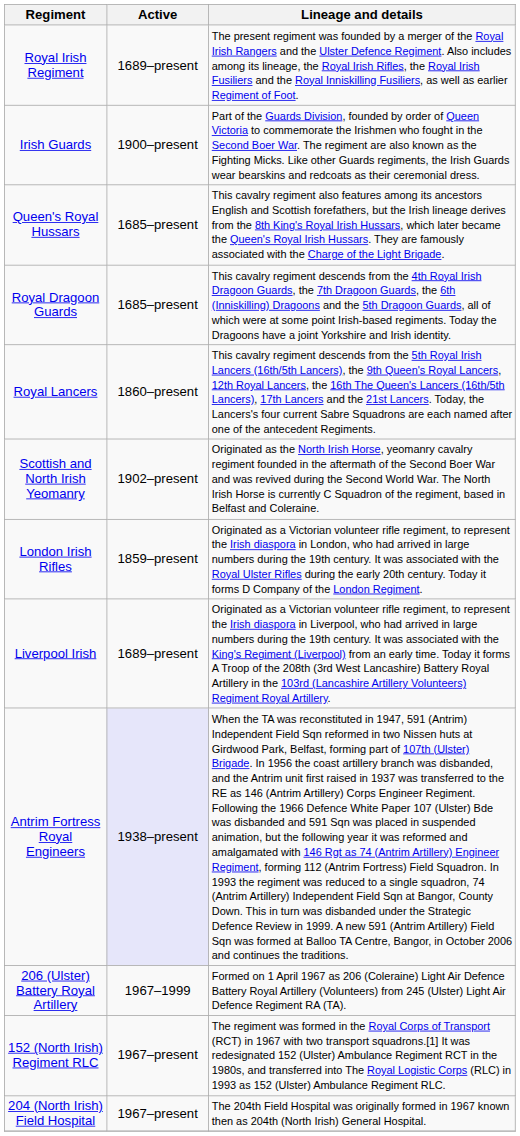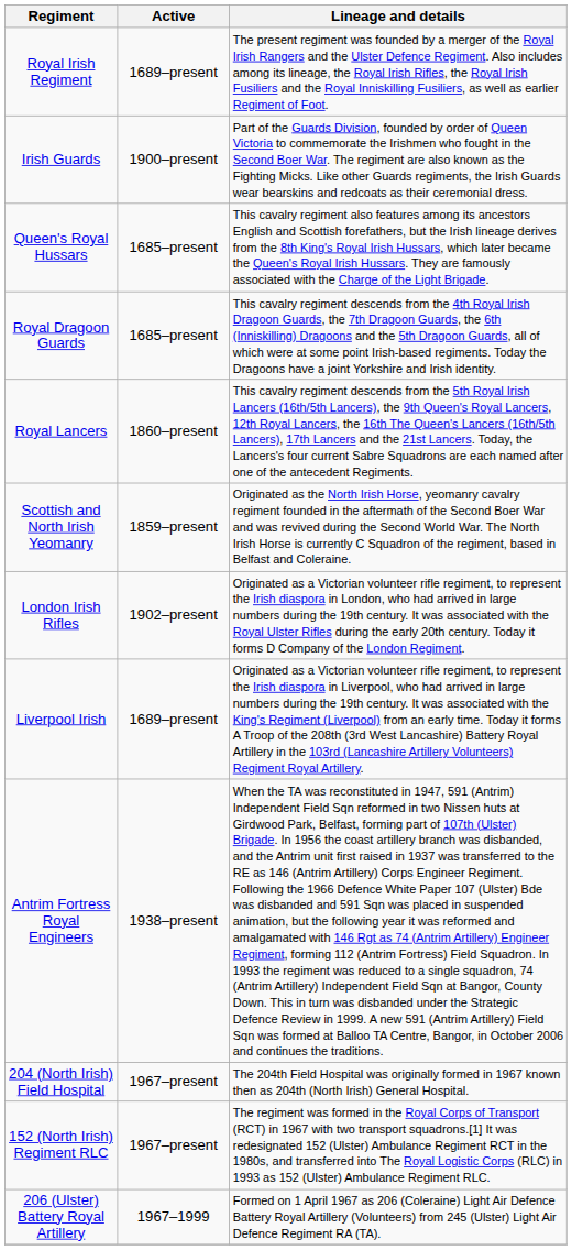 <table style="width:100%;" class="wikitable">
 <tr>
 <th style="width:20%;">Regiment</th>
 <th style="width:20%;">Active</th>
 <th style="width:60%;">Lineage and details</th>
 </tr>
 <tr>
 <td style="text-align:center;"><a href='#'>Royal Irish Regiment</a></td>
 <td style="text-align:center;">1689–present</td>
 <td><small>The present regiment was founded by a merger of the <a href='#'>Royal Irish Rangers</a> and the <a href='#'>Ulster Defence Regiment</a>. Also includes among its lineage, the <a href='#'>Royal Irish Rifles</a>, the <a href='#'>Royal Irish Fusiliers</a> and the <a href='#'>Royal Inniskilling Fusiliers</a>, as well as earlier <a href='#'>Regiment of Foot</a>.</small></td>
 </tr>
 <tr>
 <td style="text-align:center;"><a href='#'>Irish Guards</a></td>
 <td style="text-align:center;">1900–present</td>
 <td><small>Part of the <a href='#'>Guards Division</a>, founded by order of <a href='#'>Queen Victoria</a> to commemorate the Irishmen who fought in the <a href='#'>Second Boer War</a>. The regiment are also known as the Fighting Micks. Like other Guards regiments, the Irish Guards wear bearskins and redcoats as their ceremonial dress.</small></td>
 </tr>
 <tr>
 <td style="text-align:center;"><a href='#'>Queen's Royal Hussars</a></td>
 <td style="text-align:center;">1685–present</td>
 <td><small>This cavalry regiment also features among its ancestors English and Scottish forefathers, but the Irish lineage derives from the <a href='#'>8th King's Royal Irish Hussars</a>, which later became the <a href='#'>Queen's Royal Irish Hussars</a>. They are famously associated with the <a href='#'>Charge of the Light Brigade</a>.</small></td>
 </tr>
 <tr>
 <td style="text-align:center;"><a href='#'>Royal Dragoon Guards</a></td>
 <td style="text-align:center;">1685–present</td>
 <td><small>This cavalry regiment descends from the <a href='#'>4th Royal Irish Dragoon Guards</a>, the <a href='#'>7th Dragoon Guards</a>, the <a href='#'>6th (Inniskilling) Dragoons</a> and the <a href='#'>5th Dragoon Guards</a>, all of which were at some point Irish-based regiments. Today the Dragoons have a joint Yorkshire and Irish identity.</small></td>
 </tr>
 <tr>
 <td style="text-align:center;"><a href='#'>Royal Lancers</a></td>
 <td style="text-align:center;">1860–present</td>
 <td><small>This cavalry regiment descends from the <a href='#'>5th Royal Irish Lancers (16th/5th Lancers)</a>, the <a href='#'>9th Queen's Royal Lancers</a>, <a href='#'>12th Royal Lancers</a>, the <a href='#'>16th The Queen's Lancers (16th/5th Lancers)</a>, <a href='#'>17th Lancers</a> and the <a href='#'>21st Lancers</a>. Today, the Lancers's four current Sabre Squadrons are each named after one of the antecedent Regiments.</small></td>
 </tr>
 <tr>
 <td style="text-align:center;"><a href='#'>Scottish and North Irish Yeomanry</a></td>
-<td style="text-align:center;">1902–present</td>
+<td style="text-align:center;">1859–present</td>
 <td><small>Originated as the <a href='#'>North Irish Horse</a>, yeomanry cavalry regiment founded in the aftermath of the Second Boer War and was revived during the Second World War. The North Irish Horse is currently C Squadron of the regiment, based in Belfast and Coleraine.</small></td>
 </tr>
 <tr>
 <td style="text-align:center;"><a href='#'>London Irish Rifles</a></td>
-<td style="text-align:center;">1859–present</td>
+<td style="text-align:center;">1902–present</td>
 <td><small>Originated as a Victorian volunteer rifle regiment, to represent the <a href='#'>Irish diaspora</a> in London, who had arrived in large numbers during the 19th century. It was associated with the <a href='#'>Royal Ulster Rifles</a> during the early 20th century. Today it forms D Company of the <a href='#'>London Regiment</a>.</small></td>
 </tr>
 <tr>
 <td style="text-align:center;"><a href='#'>Liverpool Irish</a></td>
 <td style="text-align:center;">1689–present</td>
 <td><small>Originated as a Victorian volunteer rifle regiment, to represent the <a href='#'>Irish diaspora</a> in Liverpool, who had arrived in large numbers during the 19th century. It was associated with the <a href='#'>King's Regiment (Liverpool)</a> from an early time. Today it forms A Troop of the 208th (3rd West Lancashire) Battery Royal Artillery in the <a href='#'>103rd (Lancashire Artillery Volunteers) Regiment Royal Artillery</a>.</small></td>
 </tr>
 <tr>
 <td style="text-align:center;"><a href='#'>Antrim Fortress Royal Engineers</a></td>
-<td style="background: lavender; text-align:center;">1938–present</td>
+<td style="text-align:center;">1938–present</td>
 <td><small>When the TA was reconstituted in 1947, 591 (Antrim) Independent Field Sqn reformed in two Nissen huts at Girdwood Park, Belfast, forming part of <a href='#'>107th (Ulster) Brigade</a>. In 1956 the coast artillery branch was disbanded, and the Antrim unit first raised in 1937 was transferred to the RE as 146 (Antrim Artillery) Corps Engineer Regiment. Following the 1966 Defence White Paper 107 (Ulster) Bde was disbanded and 591 Sqn was placed in suspended animation, but the following year it was reformed and amalgamated with <a href='#'>146 Rgt as 74 (Antrim Artillery) Engineer Regiment</a>, forming 112 (Antrim Fortress) Field Squadron. In 1993 the regiment was reduced to a single squadron, 74 (Antrim Artillery) Independent Field Sqn at Bangor, County Down. This in turn was disbanded under the Strategic Defence Review in 1999. A new 591 (Antrim Artillery) Field Sqn was formed at Balloo TA Centre, Bangor, in October 2006 and continues the traditions.</small></td>
+</tr>
+<tr>
+<td style="text-align:center;"><a href='#'>204 (North Irish) Field Hospital</a></td>
+<td style="text-align:center;">1967–present</td>
+<td><small>The 204th Field Hospital was originally formed in 1967 known then as 204th (North Irish) General Hospital.</small></td>
+</tr>
+<tr>
+<td style="text-align:center;"><a href='#'>152 (North Irish) Regiment RLC</a></td>
+<td style="text-align:center;">1967–present</td>
+<td><small>The regiment was formed in the <a href='#'>Royal Corps of Transport</a> (RCT) in 1967 with two transport squadrons.[1] It was redesignated 152 (Ulster) Ambulance Regiment RCT in the 1980s, and transferred into The <a href='#'>Royal Logistic Corps</a> (RLC) in 1993 as 152 (Ulster) Ambulance Regiment RLC.</small></td>
 </tr>
 <tr>
 <td style="text-align:center;"><a href='#'>206 (Ulster) Battery Royal Artillery</a></td>
 <td style="text-align:center;">1967–1999</td>
 <td><small>Formed on 1 April 1967 as 206 (Coleraine) Light Air Defence Battery Royal Artillery (Volunteers) from 245 (Ulster) Light Air Defence Regiment RA (TA).</small></td>
 </tr>
 <tr>
-<td style="text-align:center;"><a href='#'>152 (North Irish) Regiment RLC</a></td>
-<td style="text-align:center;">1967–present</td>
-<td><small>The regiment was formed in the <a href='#'>Royal Corps of Transport</a> (RCT) in 1967 with two transport squadrons.[1] It was redesignated 152 (Ulster) Ambulance Regiment RCT in the 1980s, and transferred into The <a href='#'>Royal Logistic Corps</a> (RLC) in 1993 as 152 (Ulster) Ambulance Regiment RLC.</small></td>
-</tr>
-<tr>
-<td style="text-align:center;"><a href='#'>204 (North Irish) Field Hospital</a></td>
-<td style="text-align:center;">1967–present</td>
-<td><small>The 204th Field Hospital was originally formed in 1967 known then as 204th (North Irish) General Hospital.</small></td>
-</tr>
-<tr>
 </tr>
 </table>
